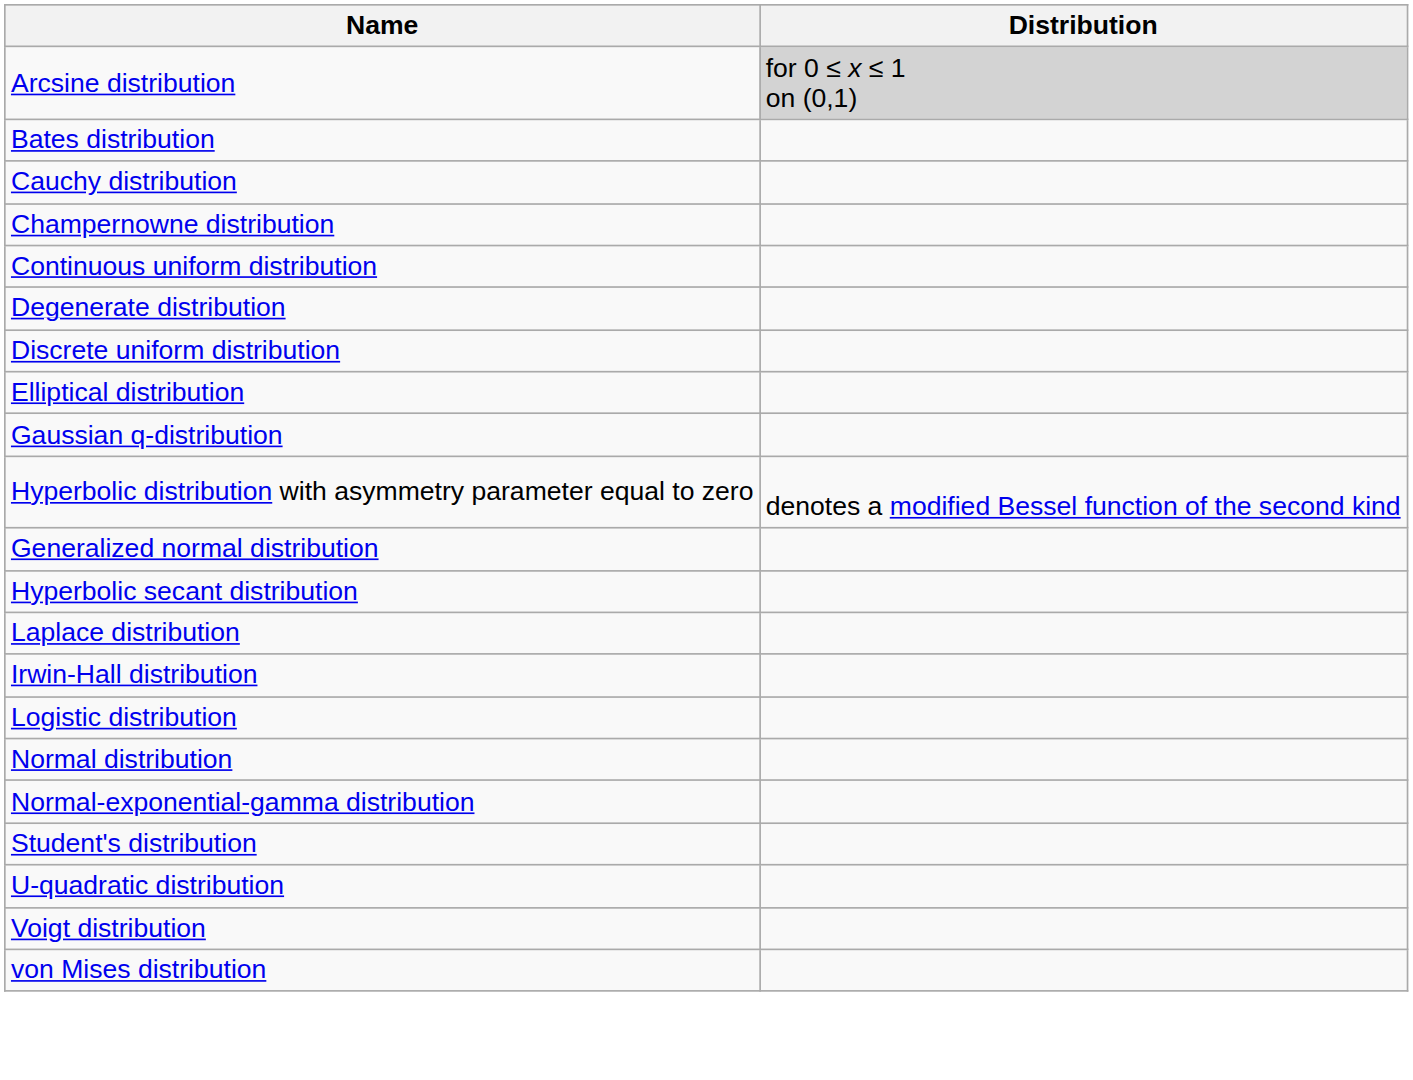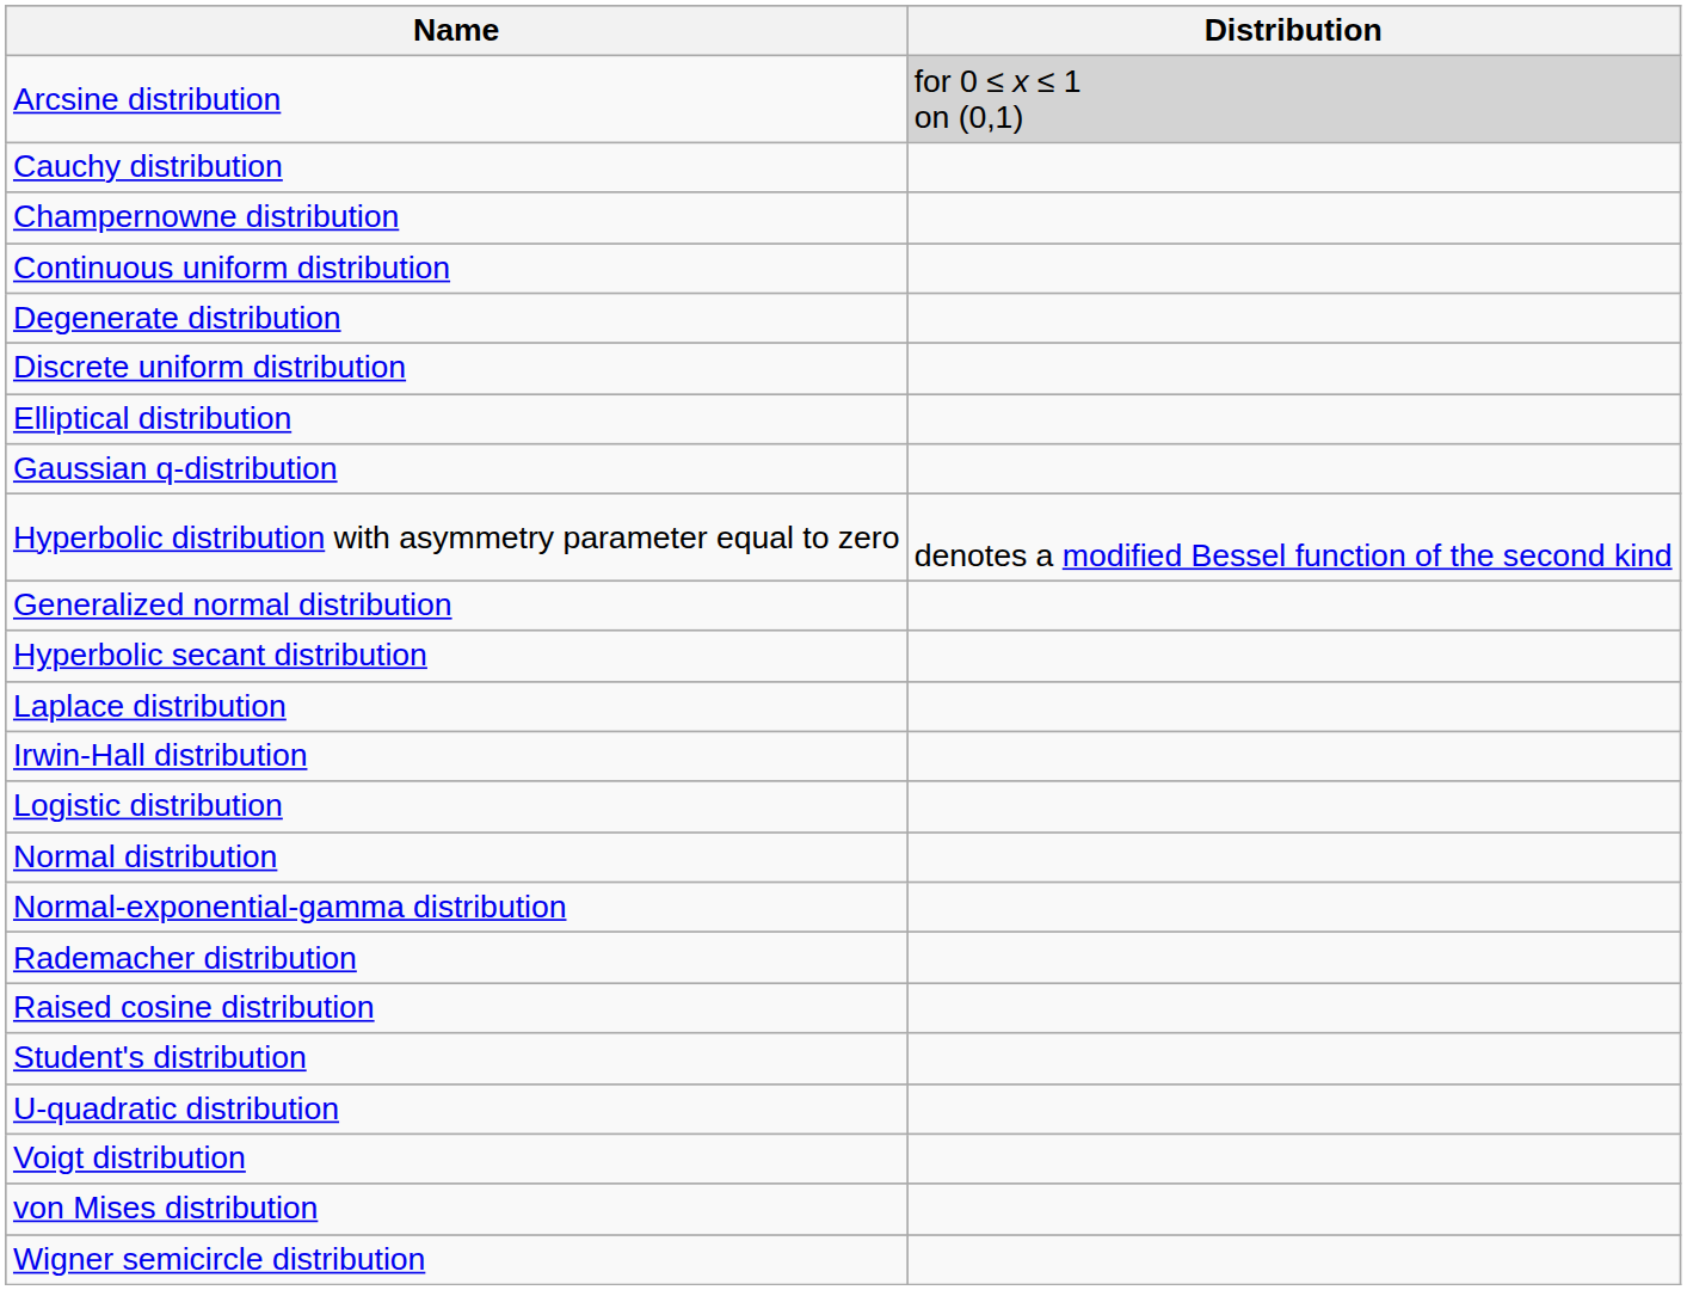 <table class="wikitable">
 <tr>
 <th>Name</th>
 <th>Distribution</th>
 </tr>
 <tr>
 <td><a href='#'>Arcsine distribution</a></td>
 <td style="background: lightgrey;"> for 0 ≤ <em>x</em> ≤ 1<br> on (0,1)</td>
-</tr>
-<tr>
-<td><a href='#'>Bates distribution</a></td>
-<td></td>
 </tr>
 <tr>
 <td><a href='#'>Cauchy distribution</a></td>
 <td></td>
 </tr>
 <tr>
 <td><a href='#'>Champernowne distribution</a></td>
 <td></td>
 </tr>
 <tr>
 <td><a href='#'>Continuous uniform distribution</a></td>
 <td></td>
 </tr>
 <tr>
 <td><a href='#'>Degenerate distribution</a></td>
 <td></td>
 </tr>
 <tr>
 <td><a href='#'>Discrete uniform distribution</a></td>
 <td></td>
 </tr>
 <tr>
 <td><a href='#'>Elliptical distribution</a></td>
 <td></td>
 </tr>
 <tr>
 <td><a href='#'>Gaussian q-distribution</a></td>
 <td></td>
 </tr>
 <tr>
 <td><a href='#'>Hyperbolic distribution</a> with asymmetry parameter equal to zero</td>
 <td><br> denotes a <a href='#'>modified Bessel function of the second kind</a></td>
 </tr>
 <tr>
 <td><a href='#'>Generalized normal distribution</a></td>
 <td><br></td>
 </tr>
 <tr>
 <td><a href='#'>Hyperbolic secant distribution</a></td>
 <td></td>
 </tr>
 <tr>
 <td><a href='#'>Laplace distribution</a></td>
 <td></td>
 </tr>
 <tr>
 <td><a href='#'>Irwin-Hall distribution</a></td>
 <td></td>
 </tr>
 <tr>
 <td><a href='#'>Logistic distribution</a></td>
 <td></td>
 </tr>
 <tr>
 <td><a href='#'>Normal distribution</a></td>
 <td></td>
 </tr>
 <tr>
 <td><a href='#'>Normal-exponential-gamma distribution</a></td>
 <td></td>
 </tr>
 <tr>
+<td><a href='#'>Rademacher distribution</a></td>
+<td></td>
+</tr>
+<tr>
+<td><a href='#'>Raised cosine distribution</a></td>
+<td></td>
+</tr>
+<tr>
 <td><a href='#'>Student's distribution</a></td>
 <td></td>
 </tr>
 <tr>
 <td><a href='#'>U-quadratic distribution</a></td>
 <td></td>
 </tr>
 <tr>
 <td><a href='#'>Voigt distribution</a></td>
 <td></td>
 </tr>
 <tr>
 <td><a href='#'>von Mises distribution</a></td>
 <td></td>
 </tr>
+<tr>
+<td><a href='#'>Wigner semicircle distribution</a></td>
+<td></td>
+</tr>
 </table>
